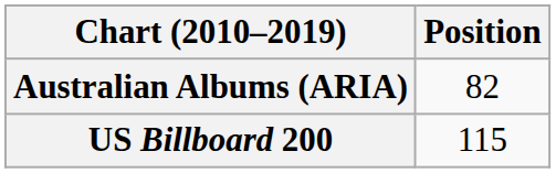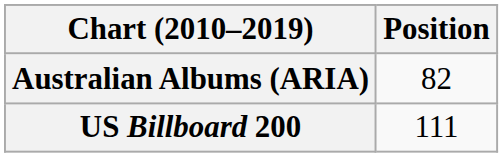 <table class="wikitable sortable plainrowheaders" style="text-align:center">
 <tr>
 <th scope="col">Chart (2010–2019)</th>
 <th scope="col">Position</th>
 </tr>
 <tr>
 <th scope="row">Australian Albums (ARIA)</th>
 <td>82</td>
 </tr>
 <tr>
 <th scope="row">US <em>Billboard</em> 200</th>
-<td>115</td>
+<td>111</td>
 </tr>
 </table>
